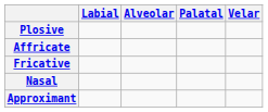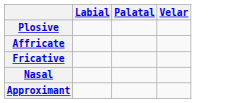 <table class="wikitable" style="text-align:center">
 <tr>
 <th></th>
 <th><a href='#'>Labial</a></th>
-<th><a href='#'>Alveolar</a></th>
 <th><a href='#'>Palatal</a></th>
 <th><a href='#'>Velar</a></th>
 </tr>
 <tr>
 <th><a href='#'>Plosive</a></th>
-<td> </td>
 <td> </td>
 <td></td>
 <td> </td>
 </tr>
 <tr>
 <th><a href='#'>Affricate</a></th>
 <td></td>
 <td> </td>
-<td> </td>
 <td></td>
 </tr>
 <tr>
 <th><a href='#'>Fricative</a></th>
-<td> </td>
 <td> </td>
 <td></td>
 <td></td>
 </tr>
 <tr>
 <th><a href='#'>Nasal</a></th>
 <td></td>
 <td></td>
 <td></td>
-<td></td>
 </tr>
 <tr>
 <th><a href='#'>Approximant</a></th>
 <td></td>
 <td></td>
 <td></td>
-<td></td>
 </tr>
 </table>
